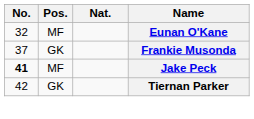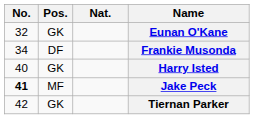 <table class="wikitable plainrowheaders" style=text-align:center>
 <tr>
 <th width=40>No.</th>
 <th width=40>Pos.</th>
 <th width=70>Nat.</th>
 <th width=160 scope=col>Name</th>
 </tr>
 <tr>
 <td>32</td>
-<td>MF</td>
+<td>GK</td>
 <td align=left></td>
 <th scope=row><a href='#'>Eunan O'Kane</a></th>
 </tr>
 <tr>
-<td>37</td>
+<td>34</td>
+<td>DF</td>
+<td align=left></td>
+<th scope=row><a href='#'>Frankie Musonda</a></th>
+</tr>
+<tr>
+<td>40</td>
 <td>GK</td>
 <td align=left></td>
-<th scope=row><a href='#'>Frankie Musonda</a></th>
+<th scope=row><a href='#'>Harry Isted</a></th>
 </tr>
 <tr>
 <td><strong>41</strong></td>
 <td>MF</td>
 <td align=left></td>
 <th scope=row><a href='#'>Jake Peck</a></th>
 </tr>
 <tr>
 <td>42</td>
 <td>GK</td>
 <td align=left></td>
 <th scope=row>Tiernan Parker</th>
 </tr>
 </table>
